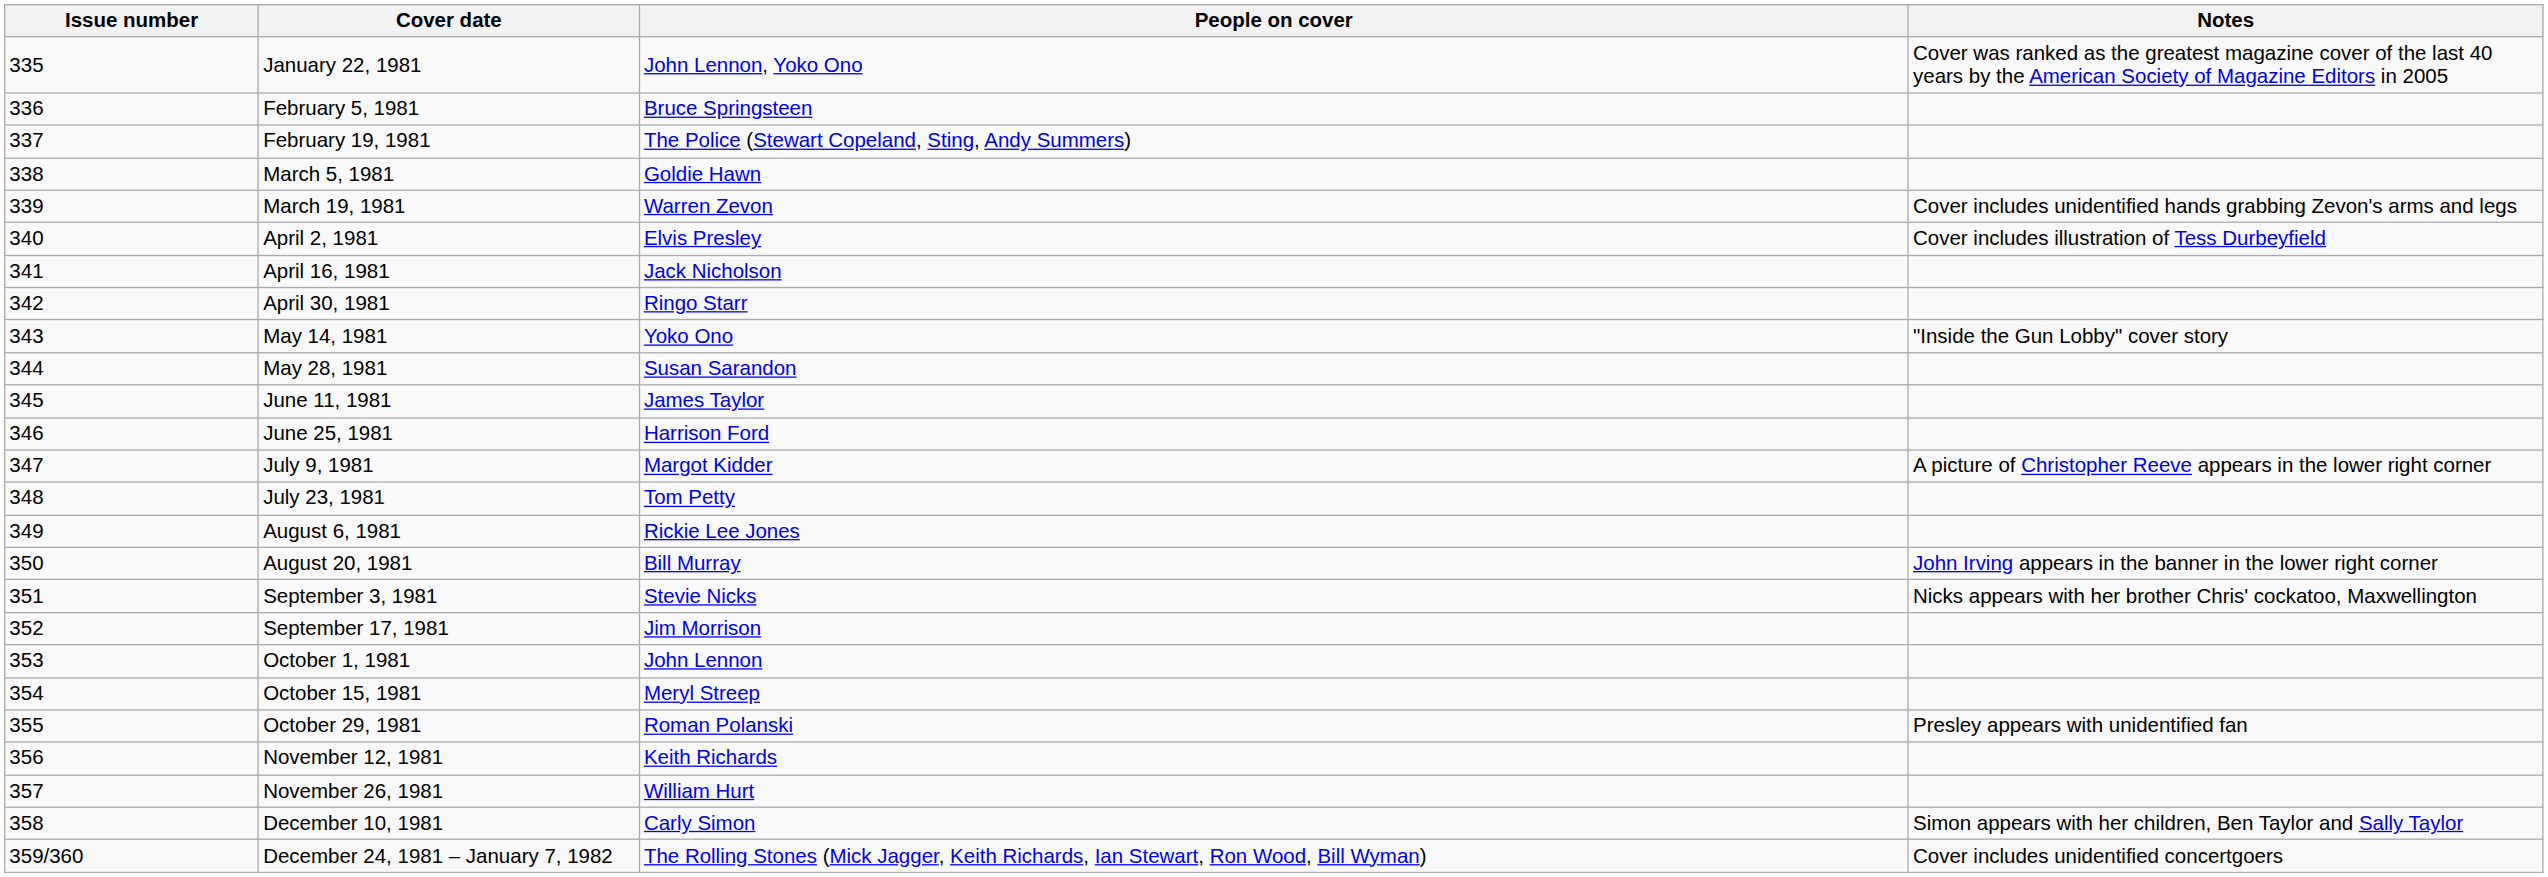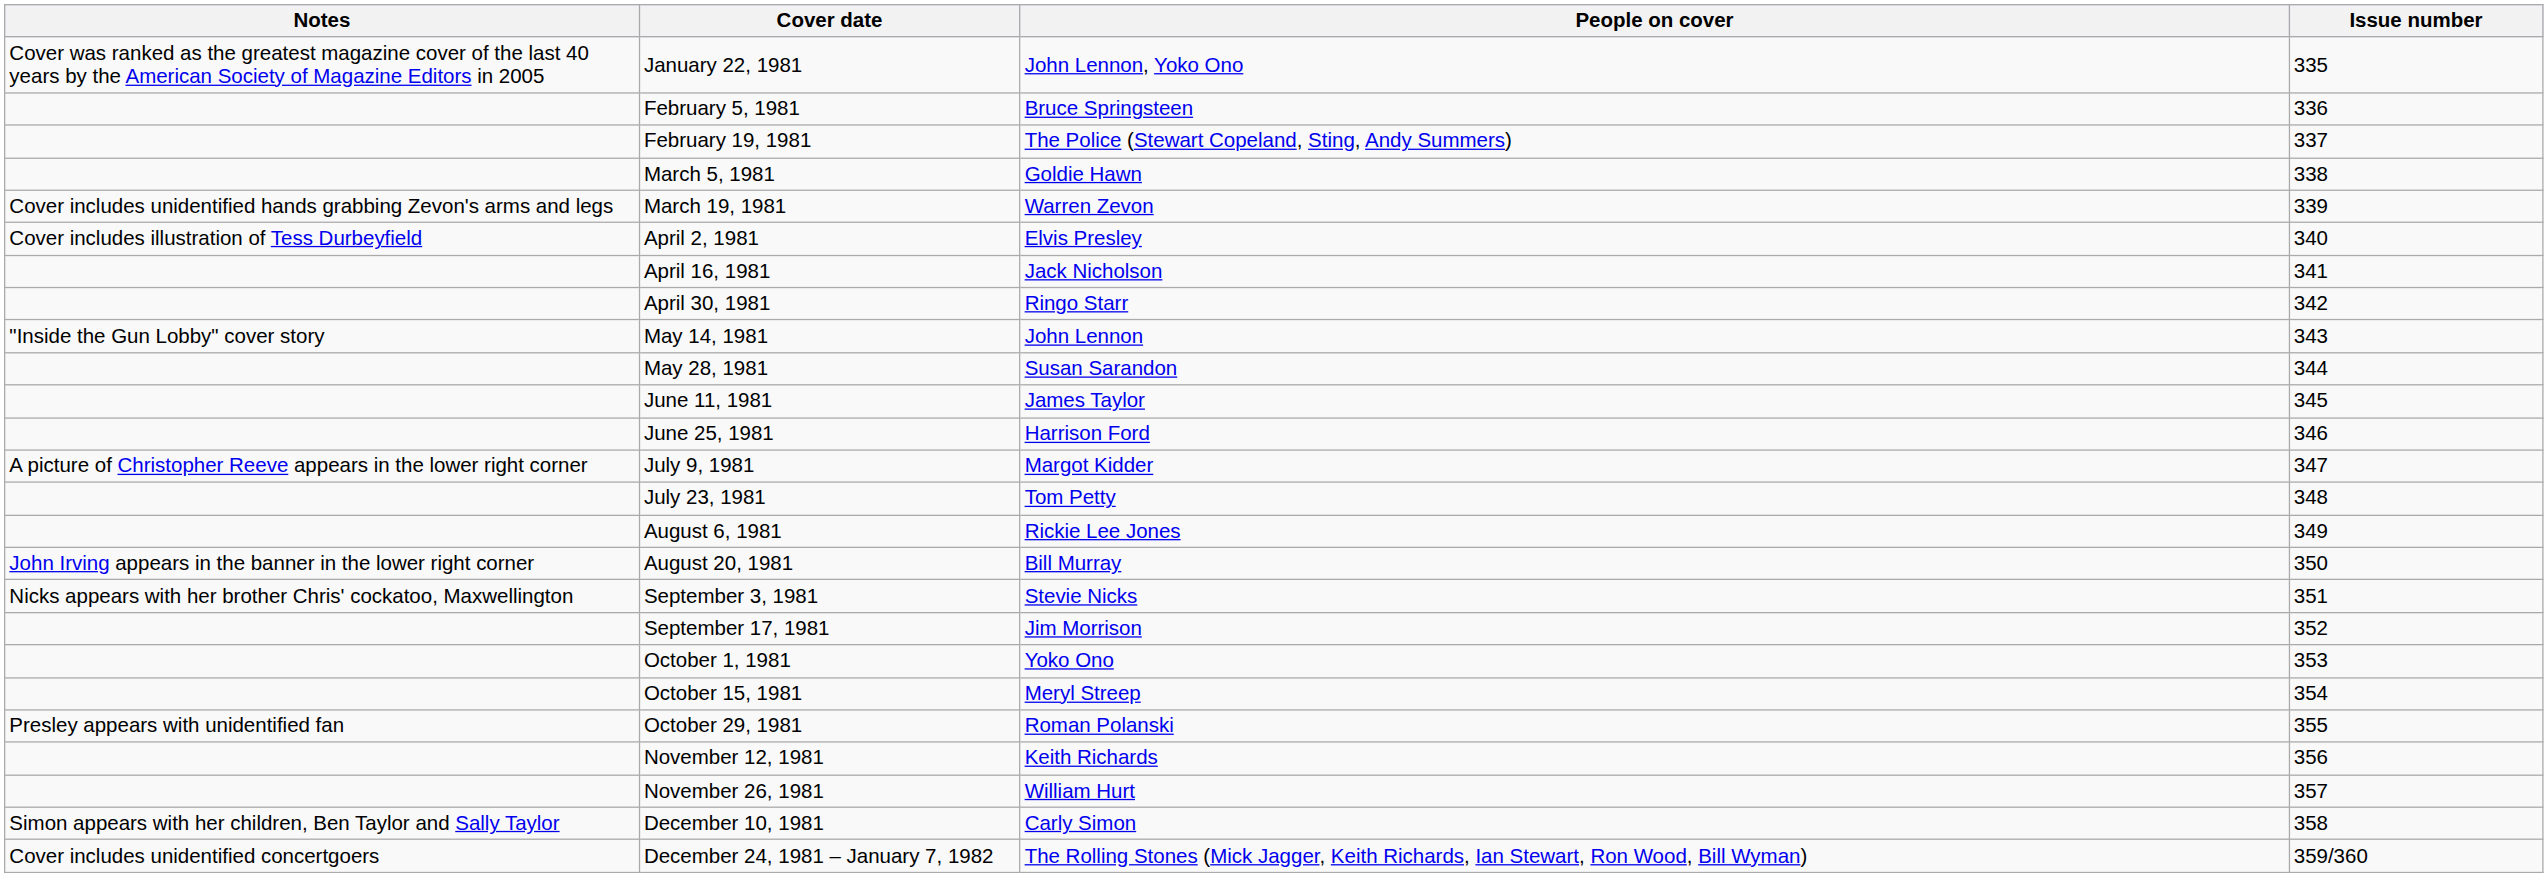 <table class="wikitable sortable" style="margin:auto;width:100%;">
 <tr style="background:#ccf;">
-<th style="width:10%;">Issue number</th>
+<th style="width:25%;">Notes</th>
 <th style="width:15%;">Cover date</th>
 <th style="width:50%;">People on cover</th>
-<th style="width:25%;">Notes</th>
+<th style="width:10%;">Issue number</th>
 </tr>
 <tr>
-<td>335</td>
+<td>Cover was ranked as the greatest magazine cover of the last 40 years by the <a href='#'>American Society of Magazine Editors</a> in 2005</td>
 <td>January 22, 1981</td>
 <td><a href='#'>John Lennon</a>, <a href='#'>Yoko Ono</a></td>
-<td>Cover was ranked as the greatest magazine cover of the last 40 years by the <a href='#'>American Society of Magazine Editors</a> in 2005</td>
+<td>335</td>
 </tr>
 <tr>
-<td>336</td>
+<td></td>
 <td>February 5, 1981</td>
 <td><a href='#'>Bruce Springsteen</a></td>
-<td></td>
+<td>336</td>
 </tr>
 <tr>
-<td>337</td>
+<td></td>
 <td>February 19, 1981</td>
 <td><a href='#'>The Police</a> (<a href='#'>Stewart Copeland</a>, <a href='#'>Sting</a>, <a href='#'>Andy Summers</a>)</td>
-<td></td>
+<td>337</td>
 </tr>
 <tr>
-<td>338</td>
+<td></td>
 <td>March 5, 1981</td>
 <td><a href='#'>Goldie Hawn</a></td>
-<td></td>
+<td>338</td>
 </tr>
 <tr>
-<td>339</td>
+<td>Cover includes unidentified hands grabbing Zevon's arms and legs</td>
 <td>March 19, 1981</td>
 <td><a href='#'>Warren Zevon</a></td>
-<td>Cover includes unidentified hands grabbing Zevon's arms and legs</td>
+<td>339</td>
 </tr>
 <tr>
-<td>340</td>
+<td>Cover includes illustration of <a href='#'>Tess Durbeyfield</a></td>
 <td>April 2, 1981</td>
 <td><a href='#'>Elvis Presley</a></td>
-<td>Cover includes illustration of <a href='#'>Tess Durbeyfield</a></td>
+<td>340</td>
 </tr>
 <tr>
-<td>341</td>
+<td></td>
 <td>April 16, 1981</td>
 <td><a href='#'>Jack Nicholson</a></td>
-<td></td>
+<td>341</td>
 </tr>
 <tr>
-<td>342</td>
+<td></td>
 <td>April 30, 1981</td>
 <td><a href='#'>Ringo Starr</a></td>
-<td></td>
+<td>342</td>
 </tr>
 <tr>
+<td>"Inside the Gun Lobby" cover story</td>
+<td>May 14, 1981</td>
+<td><a href='#'>John Lennon</a></td>
 <td>343</td>
-<td>May 14, 1981</td>
-<td><a href='#'>Yoko Ono</a></td>
-<td>"Inside the Gun Lobby" cover story</td>
 </tr>
 <tr>
-<td>344</td>
+<td></td>
 <td>May 28, 1981</td>
 <td><a href='#'>Susan Sarandon</a></td>
-<td></td>
+<td>344</td>
 </tr>
 <tr>
-<td>345</td>
+<td></td>
 <td>June 11, 1981</td>
 <td><a href='#'>James Taylor</a></td>
-<td></td>
+<td>345</td>
 </tr>
 <tr>
-<td>346</td>
+<td></td>
 <td>June 25, 1981</td>
 <td><a href='#'>Harrison Ford</a></td>
-<td></td>
+<td>346</td>
 </tr>
 <tr>
-<td>347</td>
+<td>A picture of <a href='#'>Christopher Reeve</a> appears in the lower right corner</td>
 <td>July 9, 1981</td>
 <td><a href='#'>Margot Kidder</a></td>
-<td>A picture of <a href='#'>Christopher Reeve</a> appears in the lower right corner</td>
+<td>347</td>
 </tr>
 <tr>
-<td>348</td>
+<td></td>
 <td>July 23, 1981</td>
 <td><a href='#'>Tom Petty</a></td>
-<td></td>
+<td>348</td>
 </tr>
 <tr>
-<td>349</td>
+<td></td>
 <td>August 6, 1981</td>
 <td><a href='#'>Rickie Lee Jones</a></td>
-<td></td>
+<td>349</td>
 </tr>
 <tr>
-<td>350</td>
+<td><a href='#'>John Irving</a> appears in the banner in the lower right corner</td>
 <td>August 20, 1981</td>
 <td><a href='#'>Bill Murray</a></td>
-<td><a href='#'>John Irving</a> appears in the banner in the lower right corner</td>
+<td>350</td>
 </tr>
 <tr>
-<td>351</td>
+<td>Nicks appears with her brother Chris' cockatoo, Maxwellington</td>
 <td>September 3, 1981</td>
 <td><a href='#'>Stevie Nicks</a></td>
-<td>Nicks appears with her brother Chris' cockatoo, Maxwellington</td>
+<td>351</td>
 </tr>
 <tr>
-<td>352</td>
+<td></td>
 <td>September 17, 1981</td>
 <td><a href='#'>Jim Morrison</a></td>
-<td></td>
+<td>352</td>
 </tr>
 <tr>
+<td></td>
+<td>October 1, 1981</td>
+<td><a href='#'>Yoko Ono</a></td>
 <td>353</td>
-<td>October 1, 1981</td>
-<td><a href='#'>John Lennon</a></td>
-<td></td>
 </tr>
 <tr>
-<td>354</td>
+<td></td>
 <td>October 15, 1981</td>
 <td><a href='#'>Meryl Streep</a></td>
-<td></td>
+<td>354</td>
 </tr>
 <tr>
-<td>355</td>
+<td>Presley appears with unidentified fan</td>
 <td>October 29, 1981</td>
 <td><a href='#'>Roman Polanski</a></td>
-<td>Presley appears with unidentified fan</td>
+<td>355</td>
 </tr>
 <tr>
-<td>356</td>
+<td></td>
 <td>November 12, 1981</td>
 <td><a href='#'>Keith Richards</a></td>
-<td></td>
+<td>356</td>
 </tr>
 <tr>
-<td>357</td>
+<td></td>
 <td>November 26, 1981</td>
 <td><a href='#'>William Hurt</a></td>
-<td></td>
+<td>357</td>
 </tr>
 <tr>
-<td>358</td>
+<td>Simon appears with her children, Ben Taylor and <a href='#'>Sally Taylor</a></td>
 <td>December 10, 1981</td>
 <td><a href='#'>Carly Simon</a></td>
-<td>Simon appears with her children, Ben Taylor and <a href='#'>Sally Taylor</a></td>
+<td>358</td>
 </tr>
 <tr>
-<td>359/360</td>
+<td>Cover includes unidentified concertgoers</td>
 <td>December 24, 1981 – January 7, 1982</td>
 <td><a href='#'>The Rolling Stones</a> (<a href='#'>Mick Jagger</a>, <a href='#'>Keith Richards</a>, <a href='#'>Ian Stewart</a>, <a href='#'>Ron Wood</a>, <a href='#'>Bill Wyman</a>)</td>
-<td>Cover includes unidentified concertgoers</td>
+<td>359/360</td>
 </tr>
 </table>
